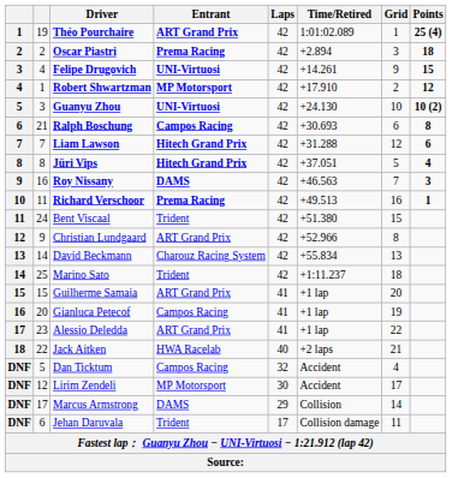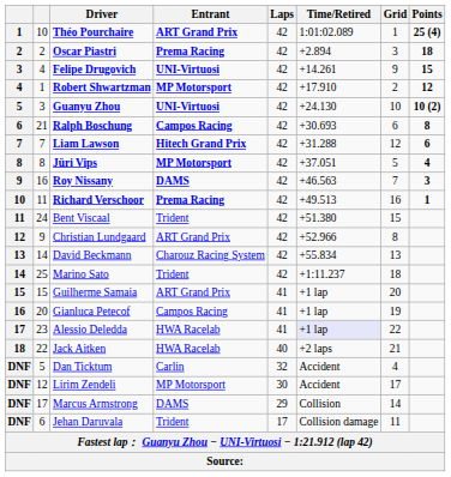 <table class="wikitable" style="font-size: 85%;">
 <tr>
 <th></th>
 <th></th>
 <th>Driver</th>
 <th>Entrant</th>
 <th>Laps</th>
 <th>Time/Retired</th>
 <th>Grid</th>
 <th>Points</th>
 </tr>
 <tr>
 <th>1</th>
-<td align="center">19</td>
+<td align="center">10</td>
 <td> <strong><a href='#'>Théo Pourchaire</a></strong></td>
 <td><strong><a href='#'>ART Grand Prix</a></strong></td>
 <td align="center">42</td>
 <td>1:01:02.089</td>
 <td align="center">1</td>
 <td align="center"><strong>25 (4)</strong></td>
 </tr>
 <tr>
 <th>2</th>
 <td align="center">2</td>
 <td> <strong><a href='#'>Oscar Piastri</a></strong></td>
 <td><strong><a href='#'>Prema Racing</a></strong></td>
 <td align="center">42</td>
 <td>+2.894</td>
 <td align="center">3</td>
 <td align="center"><strong>18</strong></td>
 </tr>
 <tr>
 <th>3</th>
 <td align="center">4</td>
 <td> <strong><a href='#'>Felipe Drugovich</a></strong></td>
 <td><strong><a href='#'>UNI-Virtuosi</a></strong></td>
 <td align="center">42</td>
 <td>+14.261</td>
 <td align="center">9</td>
 <td align="center"><strong>15</strong></td>
 </tr>
 <tr>
 <th>4</th>
 <td align="center">1</td>
 <td> <strong><a href='#'>Robert Shwartzman</a></strong></td>
 <td><strong><a href='#'>MP Motorsport</a></strong></td>
 <td align="center">42</td>
 <td>+17.910</td>
 <td align="center">2</td>
 <td align="center"><strong>12</strong></td>
 </tr>
 <tr>
 <th>5</th>
 <td align="center">3</td>
 <td> <strong><a href='#'>Guanyu Zhou</a></strong></td>
 <td><strong><a href='#'>UNI-Virtuosi</a></strong></td>
 <td align="center">42</td>
 <td>+24.130</td>
 <td align="center">10</td>
 <td align="center"><strong>10 (2)</strong></td>
 </tr>
 <tr>
 <th>6</th>
 <td align="center">21</td>
 <td> <strong><a href='#'>Ralph Boschung</a></strong></td>
 <td><strong><a href='#'>Campos Racing</a></strong></td>
 <td align="center">42</td>
 <td>+30.693</td>
 <td align="center">6</td>
 <td align="center"><strong>8</strong></td>
 </tr>
 <tr>
 <th>7</th>
 <td align="center">7</td>
 <td> <strong><a href='#'>Liam Lawson</a></strong></td>
 <td><strong><a href='#'>Hitech Grand Prix</a></strong></td>
 <td align="center">42</td>
 <td>+31.288</td>
 <td align="center">12</td>
 <td align="center"><strong>6</strong></td>
 </tr>
 <tr>
 <th>8</th>
 <td align="center">8</td>
 <td> <strong><a href='#'>Jüri Vips</a></strong></td>
-<td><strong><a href='#'>Hitech Grand Prix</a></strong></td>
+<td><strong><a href='#'>MP Motorsport</a></strong></td>
 <td align="center">42</td>
 <td>+37.051</td>
 <td align="center">5</td>
 <td align="center"><strong>4</strong></td>
 </tr>
 <tr>
 <th>9</th>
 <td align="center">16</td>
 <td> <strong><a href='#'>Roy Nissany</a></strong></td>
 <td><strong><a href='#'>DAMS</a></strong></td>
 <td align="center">42</td>
 <td>+46.563</td>
 <td align="center">7</td>
 <td align="center"><strong>3</strong></td>
 </tr>
 <tr>
 <th>10</th>
 <td align="center">11</td>
 <td> <strong><a href='#'>Richard Verschoor</a></strong></td>
 <td><strong><a href='#'>Prema Racing</a></strong></td>
 <td align="center">42</td>
 <td>+49.513</td>
 <td align="center">16</td>
 <td align="center"><strong>1</strong></td>
 </tr>
 <tr>
 <th>11</th>
 <td align="center">24</td>
 <td> <a href='#'>Bent Viscaal</a></td>
 <td><a href='#'>Trident</a></td>
 <td align="center">42</td>
 <td>+51.380</td>
 <td align="center">15</td>
 <td align="center"></td>
 </tr>
 <tr>
 <th>12</th>
 <td align="center">9</td>
 <td> <a href='#'>Christian Lundgaard</a></td>
 <td><a href='#'>ART Grand Prix</a></td>
 <td align="center">42</td>
 <td>+52.966</td>
 <td align="center">8</td>
 <td align="center"></td>
 </tr>
 <tr>
 <th>13</th>
 <td align="center">14</td>
 <td> <a href='#'>David Beckmann</a></td>
 <td><a href='#'>Charouz Racing System</a></td>
 <td align="center">42</td>
 <td>+55.834</td>
 <td align="center">13</td>
 <td align="center"></td>
 </tr>
 <tr>
 <th>14</th>
 <td align="center">25</td>
 <td> <a href='#'>Marino Sato</a></td>
 <td><a href='#'>Trident</a></td>
 <td align="center">42</td>
 <td>+1:11.237</td>
 <td align="center">18</td>
 <td align="center"></td>
 </tr>
 <tr>
 <th>15</th>
 <td align="center">15</td>
 <td> <a href='#'>Guilherme Samaia</a></td>
 <td><a href='#'>ART Grand Prix</a></td>
 <td align="center">41</td>
 <td>+1 lap</td>
 <td align="center">20</td>
 <td align="center"></td>
 </tr>
 <tr>
 <th>16</th>
 <td align="center">20</td>
 <td> <a href='#'>Gianluca Petecof</a></td>
 <td><a href='#'>Campos Racing</a></td>
 <td align="center">41</td>
 <td>+1 lap</td>
 <td align="center">19</td>
 <td align="center"></td>
 </tr>
 <tr>
 <th>17</th>
 <td align="center">23</td>
 <td> <a href='#'>Alessio Deledda</a></td>
-<td><a href='#'>ART Grand Prix</a></td>
+<td><a href='#'>HWA Racelab</a></td>
 <td align="center">41</td>
-<td>+1 lap</td>
+<td style="background: lavender;">+1 lap</td>
 <td align="center">22</td>
 <td align="center"></td>
 </tr>
 <tr>
 <th>18</th>
 <td align="center">22</td>
 <td> <a href='#'>Jack Aitken</a></td>
 <td><a href='#'>HWA Racelab</a></td>
 <td align="center">40</td>
 <td>+2 laps</td>
 <td align="center">21</td>
 <td align="center"></td>
 </tr>
 <tr>
 <th>DNF</th>
 <td align="center">5</td>
 <td> <a href='#'>Dan Ticktum</a></td>
-<td><a href='#'>Campos Racing</a></td>
+<td><a href='#'>Carlin</a></td>
 <td align="center">32</td>
 <td>Accident</td>
 <td align="center">4</td>
 <td align="center"></td>
 </tr>
 <tr>
 <th>DNF</th>
 <td align="center">12</td>
 <td> <a href='#'>Lirim Zendeli</a></td>
 <td><a href='#'>MP Motorsport</a></td>
 <td align="center">30</td>
 <td>Accident</td>
 <td align="center">17</td>
 <td align="center"></td>
 </tr>
 <tr>
 <th>DNF</th>
 <td align="center">17</td>
 <td> <a href='#'>Marcus Armstrong</a></td>
 <td><a href='#'>DAMS</a></td>
 <td align="center">29</td>
 <td>Collision</td>
 <td align="center">14</td>
 <td align="center"></td>
 </tr>
 <tr>
 <th>DNF</th>
 <td align="center">6</td>
 <td> <a href='#'>Jehan Daruvala</a></td>
 <td><a href='#'>Trident</a></td>
 <td align="center">17</td>
 <td>Collision damage</td>
 <td align="center">11</td>
 <td align="center"></td>
 </tr>
 <tr>
 <th colspan="8" align="center"><em>Fastest lap：  <a href='#'>Guanyu Zhou</a> − <a href='#'>UNI-Virtuosi</a> − 1:21.912 (lap 42)</em></th>
 </tr>
 <tr>
 <th colspan="8">Source:</th>
 </tr>
 </table>
